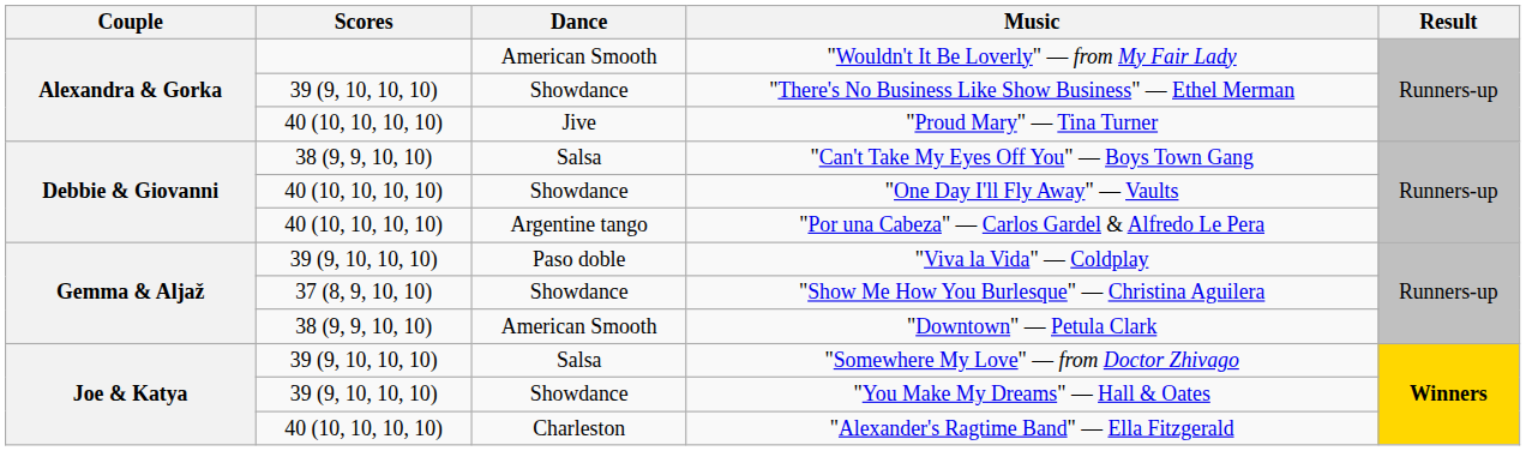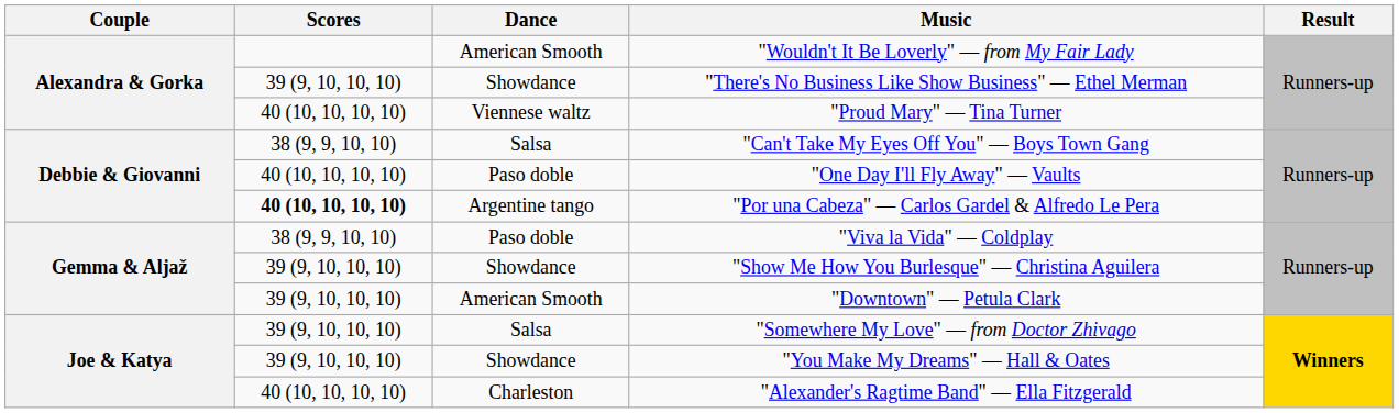 <table class="wikitable sortable" style="text-align:center; width: 90%">
 <tr>
 <th scope="col">Couple</th>
 <th scope="col">Scores</th>
 <th scope="col" class="unsortable">Dance</th>
 <th scope="col" class="unsortable">Music</th>
 <th scope="col" class="unsortable">Result</th>
 </tr>
 <tr>
 <th scope="row" rowspan=3>Alexandra & Gorka</th>
 <td></td>
 <td>American Smooth</td>
 <td>"<a href='#'>Wouldn't It Be Loverly</a>" — <em>from <a href='#'>My Fair Lady</a></em></td>
 <td rowspan="3" bgcolor="silver">Runners-up</td>
 </tr>
 <tr>
 <td>39 (9, 10, 10, 10)</td>
 <td>Showdance</td>
 <td>"<a href='#'>There's No Business Like Show Business</a>" — <a href='#'>Ethel Merman</a></td>
 </tr>
 <tr>
 <td>40 (10, 10, 10, 10)</td>
-<td>Jive</td>
+<td>Viennese waltz</td>
 <td>"<a href='#'>Proud Mary</a>" — <a href='#'>Tina Turner</a></td>
 </tr>
 <tr>
 <th scope="row" rowspan=3>Debbie & Giovanni</th>
 <td>38 (9, 9, 10, 10)</td>
 <td>Salsa</td>
 <td>"<a href='#'>Can't Take My Eyes Off You</a>" — <a href='#'>Boys Town Gang</a></td>
 <td rowspan="3" bgcolor="silver">Runners-up</td>
 </tr>
 <tr>
 <td>40 (10, 10, 10, 10)</td>
-<td>Showdance</td>
+<td>Paso doble</td>
 <td>"<a href='#'>One Day I'll Fly Away</a>" — <a href='#'>Vaults</a></td>
 </tr>
 <tr>
-<td>40 (10, 10, 10, 10)</td>
+<td><strong>40 (10, 10, 10, 10)</strong></td>
 <td>Argentine tango</td>
 <td>"<a href='#'>Por una Cabeza</a>" — <a href='#'>Carlos Gardel</a> & <a href='#'>Alfredo Le Pera</a></td>
 </tr>
 <tr>
 <th scope="row" rowspan=3>Gemma & Aljaž</th>
-<td>39 (9, 10, 10, 10)</td>
+<td>38 (9, 9, 10, 10)</td>
 <td>Paso doble</td>
 <td>"<a href='#'>Viva la Vida</a>" — <a href='#'>Coldplay</a></td>
 <td rowspan="3" bgcolor="silver">Runners-up</td>
 </tr>
 <tr>
-<td>37 (8, 9, 10, 10)</td>
+<td>39 (9, 10, 10, 10)</td>
 <td>Showdance</td>
 <td>"<a href='#'>Show Me How You Burlesque</a>" — <a href='#'>Christina Aguilera</a></td>
 </tr>
 <tr>
-<td>38 (9, 9, 10, 10)</td>
+<td>39 (9, 10, 10, 10)</td>
 <td>American Smooth</td>
 <td>"<a href='#'>Downtown</a>" — <a href='#'>Petula Clark</a></td>
 </tr>
 <tr>
 <th scope="row" rowspan=3>Joe & Katya</th>
 <td>39 (9, 10, 10, 10)</td>
 <td>Salsa</td>
 <td>"<a href='#'>Somewhere My Love</a>" — <em>from <a href='#'>Doctor Zhivago</a></em></td>
 <td rowspan=3 bgcolor="gold"><strong>Winners</strong></td>
 </tr>
 <tr>
 <td>39 (9, 10, 10, 10)</td>
 <td>Showdance</td>
 <td>"<a href='#'>You Make My Dreams</a>" — <a href='#'>Hall & Oates</a></td>
 </tr>
 <tr>
 <td>40 (10, 10, 10, 10)</td>
 <td>Charleston</td>
 <td>"<a href='#'>Alexander's Ragtime Band</a>" — <a href='#'>Ella Fitzgerald</a></td>
 </tr>
 </table>
